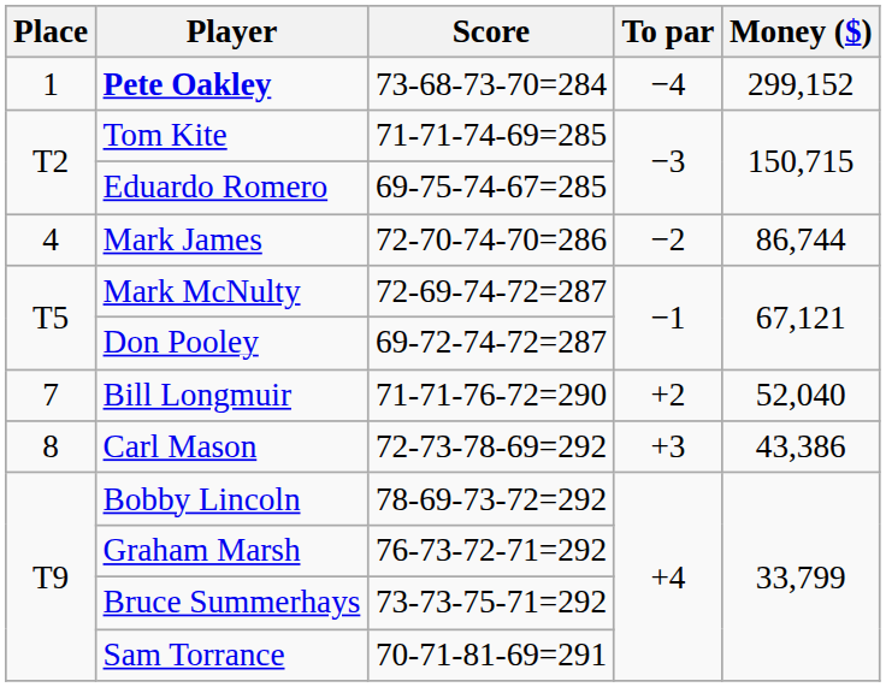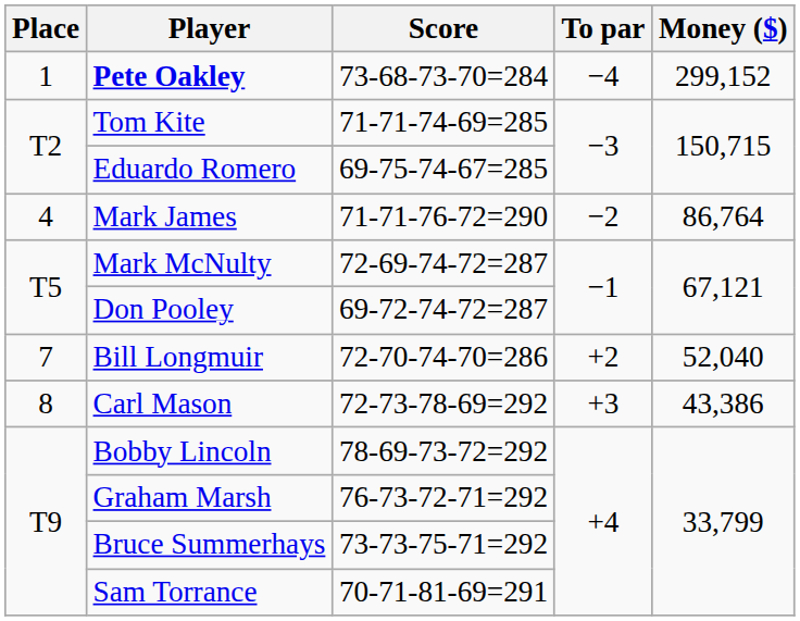 <table class="wikitable">
 <tr>
 <th>Place</th>
 <th>Player</th>
 <th>Score</th>
 <th>To par</th>
 <th>Money (<a href='#'>$</a>)</th>
 </tr>
 <tr>
 <td align=center>1</td>
 <td> <strong><a href='#'>Pete Oakley</a></strong></td>
 <td>73-68-73-70=284</td>
 <td align=center>−4</td>
 <td align=center>299,152</td>
 </tr>
 <tr>
 <td rowspan="2" align="center">T2</td>
 <td> <a href='#'>Tom Kite</a></td>
 <td>71-71-74-69=285</td>
 <td rowspan="2" align="center">−3</td>
 <td rowspan="2" align="center">150,715</td>
 </tr>
 <tr>
 <td> <a href='#'>Eduardo Romero</a></td>
 <td>69-75-74-67=285</td>
 </tr>
 <tr>
 <td style="text-align:center;">4</td>
 <td> <a href='#'>Mark James</a></td>
-<td>72-70-74-70=286</td>
+<td>71-71-76-72=290</td>
 <td style="text-align:center;">−2</td>
-<td style="text-align:center;">86,744</td>
+<td style="text-align:center;">86,764</td>
 </tr>
 <tr>
 <td rowspan="2" align="center">T5</td>
 <td> <a href='#'>Mark McNulty</a></td>
 <td>72-69-74-72=287</td>
 <td rowspan="2" align=center>−1</td>
 <td rowspan="2" align=center>67,121</td>
 </tr>
 <tr>
 <td> <a href='#'>Don Pooley</a></td>
 <td>69-72-74-72=287</td>
 </tr>
 <tr>
 <td style="text-align:center;">7</td>
 <td> <a href='#'>Bill Longmuir</a></td>
-<td>71-71-76-72=290</td>
+<td>72-70-74-70=286</td>
 <td style="text-align:center;">+2</td>
 <td style="text-align:center;">52,040</td>
 </tr>
 <tr>
 <td align=center>8</td>
 <td> <a href='#'>Carl Mason</a></td>
 <td>72-73-78-69=292</td>
 <td align=center>+3</td>
 <td align=center>43,386</td>
 </tr>
 <tr>
 <td rowspan="4" style="text-align:center;">T9</td>
 <td> <a href='#'>Bobby Lincoln</a></td>
 <td>78-69-73-72=292</td>
 <td rowspan="4" style="text-align:center;">+4</td>
 <td rowspan="4" style="text-align:center;">33,799</td>
 </tr>
 <tr>
 <td> <a href='#'>Graham Marsh</a></td>
 <td>76-73-72-71=292</td>
 </tr>
 <tr>
 <td> <a href='#'>Bruce Summerhays</a></td>
 <td>73-73-75-71=292</td>
 </tr>
 <tr>
 <td> <a href='#'>Sam Torrance</a></td>
 <td>70-71-81-69=291</td>
 </tr>
 </table>
